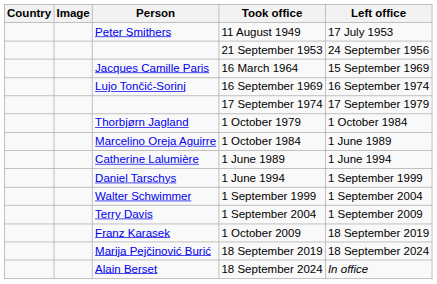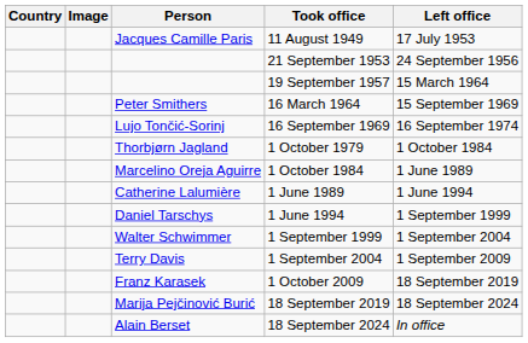 <table class = wikitable>
 <tr>
 <th>Country</th>
 <th>Image</th>
 <th>Person</th>
 <th>Took office</th>
 <th>Left office</th>
 </tr>
 <tr>
 <td></td>
 <td></td>
-<td><a href='#'>Peter Smithers</a></td>
+<td><a href='#'>Jacques Camille Paris</a></td>
 <td>11 August 1949</td>
 <td>17 July 1953</td>
 </tr>
 <tr>
 <td></td>
 <td></td>
 <td></td>
 <td>21 September 1953</td>
 <td>24 September 1956</td>
 </tr>
 <tr>
 <td></td>
 <td></td>
-<td><a href='#'>Jacques Camille Paris</a></td>
+<td></td>
+<td>19 September 1957</td>
+<td>15 March 1964</td>
+</tr>
+<tr>
+<td></td>
+<td></td>
+<td><a href='#'>Peter Smithers</a></td>
 <td>16 March 1964</td>
 <td>15 September 1969</td>
 </tr>
 <tr>
 <td></td>
 <td></td>
 <td><a href='#'>Lujo Tončić-Sorinj</a></td>
 <td>16 September 1969</td>
 <td>16 September 1974</td>
-</tr>
-<tr>
-<td></td>
-<td></td>
-<td></td>
-<td>17 September 1974</td>
-<td>17 September 1979</td>
 </tr>
 <tr>
 <td></td>
 <td></td>
 <td><a href='#'>Thorbjørn Jagland</a></td>
 <td>1 October 1979</td>
 <td>1 October 1984</td>
 </tr>
 <tr>
 <td></td>
 <td></td>
 <td><a href='#'>Marcelino Oreja Aguirre</a></td>
 <td>1 October 1984</td>
 <td>1 June 1989</td>
 </tr>
 <tr>
 <td></td>
 <td></td>
 <td><a href='#'>Catherine Lalumière</a></td>
 <td>1 June 1989</td>
 <td>1 June 1994</td>
 </tr>
 <tr>
 <td></td>
 <td></td>
 <td><a href='#'>Daniel Tarschys</a></td>
 <td>1 June 1994</td>
 <td>1 September 1999</td>
 </tr>
 <tr>
 <td></td>
 <td></td>
 <td><a href='#'>Walter Schwimmer</a></td>
 <td>1 September 1999</td>
 <td>1 September 2004</td>
 </tr>
 <tr>
 <td></td>
 <td></td>
 <td><a href='#'>Terry Davis</a></td>
 <td>1 September 2004</td>
 <td>1 September 2009</td>
 </tr>
 <tr>
 <td></td>
 <td></td>
 <td><a href='#'>Franz Karasek</a></td>
 <td>1 October 2009</td>
 <td>18 September 2019</td>
 </tr>
 <tr>
 <td></td>
 <td></td>
 <td><a href='#'>Marija Pejčinović Burić</a></td>
 <td>18 September 2019</td>
 <td>18 September 2024</td>
 </tr>
 <tr>
 <td></td>
 <td></td>
 <td><a href='#'>Alain Berset</a></td>
 <td>18 September 2024</td>
 <td><em>In office</em></td>
 </tr>
 </table>
